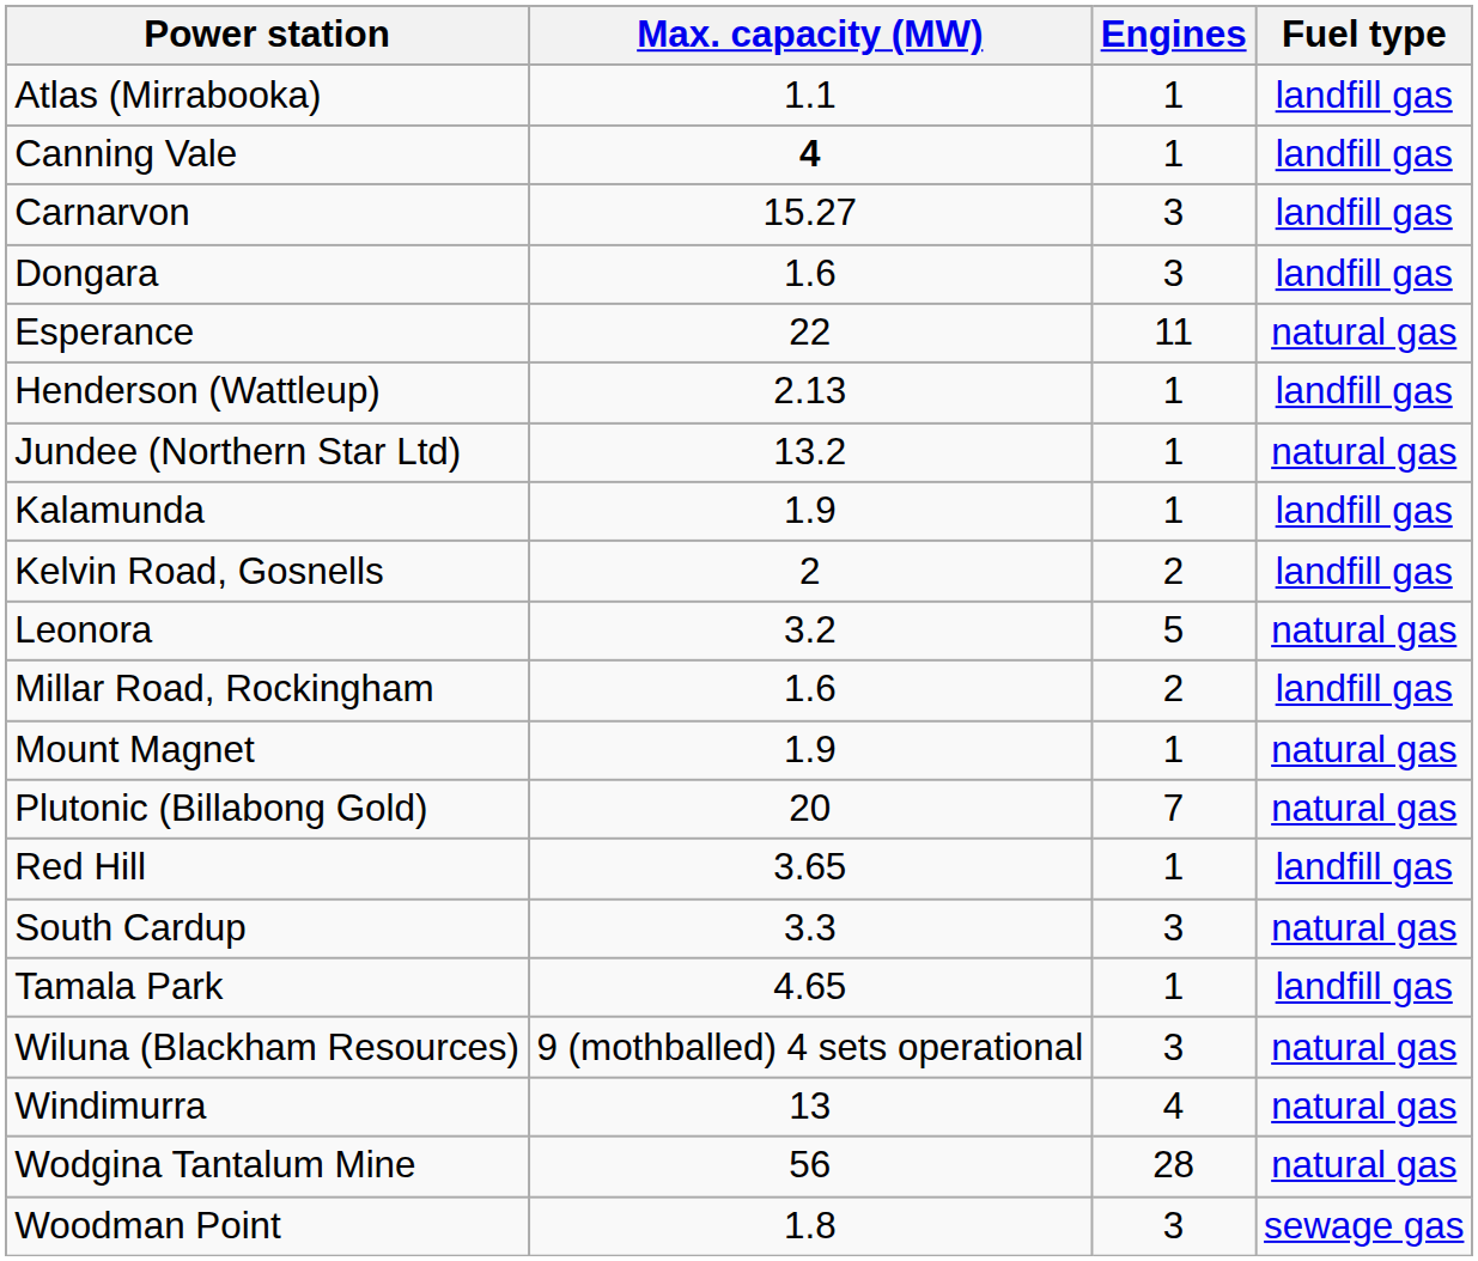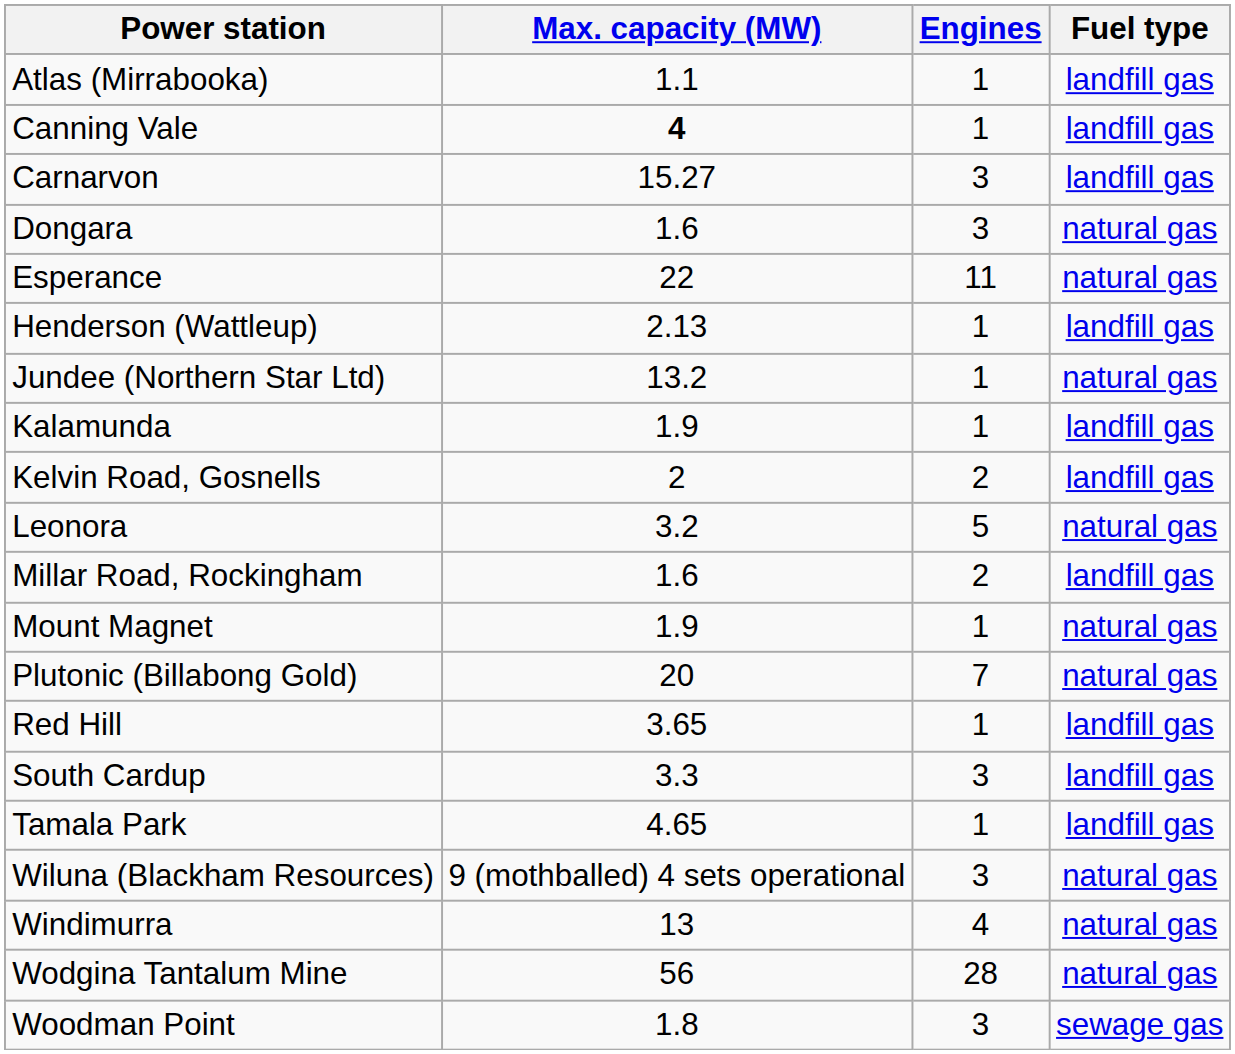 <table class="wikitable sortable" style="text-align: center">
 <tr>
 <th>Power station</th>
 <th><a href='#'>Max. capacity (MW)</a></th>
 <th><a href='#'>Engines</a></th>
 <th>Fuel type</th>
 </tr>
 <tr>
 <td align="left">Atlas (Mirrabooka)</td>
 <td>1.1</td>
 <td>1</td>
 <td><a href='#'>landfill gas</a></td>
 </tr>
 <tr>
 <td align="left">Canning Vale</td>
 <td><strong>4</strong></td>
 <td>1</td>
 <td><a href='#'>landfill gas</a></td>
 </tr>
 <tr>
 <td align="left">Carnarvon</td>
 <td>15.27</td>
 <td>3</td>
 <td><a href='#'>landfill gas</a></td>
 </tr>
 <tr>
 <td align="left">Dongara</td>
 <td>1.6</td>
 <td>3</td>
-<td><a href='#'>landfill gas</a></td>
+<td><a href='#'>natural gas</a></td>
 </tr>
 <tr>
 <td align="left">Esperance</td>
 <td>22</td>
 <td>11</td>
 <td><a href='#'>natural gas</a></td>
 </tr>
 <tr>
 <td align="left">Henderson (Wattleup)</td>
 <td>2.13</td>
 <td>1</td>
 <td><a href='#'>landfill gas</a></td>
 </tr>
 <tr>
 <td align="left">Jundee (Northern Star Ltd)</td>
 <td>13.2</td>
 <td>1</td>
 <td><a href='#'>natural gas</a></td>
 </tr>
 <tr>
 <td align="left">Kalamunda</td>
 <td>1.9</td>
 <td>1</td>
 <td><a href='#'>landfill gas</a></td>
 </tr>
 <tr>
 <td align="left">Kelvin Road, Gosnells</td>
 <td>2</td>
 <td>2</td>
 <td><a href='#'>landfill gas</a></td>
 </tr>
 <tr>
 <td align="left">Leonora</td>
 <td>3.2</td>
 <td>5</td>
 <td><a href='#'>natural gas</a></td>
 </tr>
 <tr>
 <td align="left">Millar Road, Rockingham</td>
 <td>1.6</td>
 <td>2</td>
 <td><a href='#'>landfill gas</a></td>
 </tr>
 <tr>
 <td align="left">Mount Magnet</td>
 <td>1.9</td>
 <td>1</td>
 <td><a href='#'>natural gas</a></td>
 </tr>
 <tr>
 <td align="left">Plutonic (Billabong Gold)</td>
 <td>20</td>
 <td>7</td>
 <td><a href='#'>natural gas</a></td>
 </tr>
 <tr>
 <td align="left">Red Hill</td>
 <td>3.65</td>
 <td>1</td>
 <td><a href='#'>landfill gas</a></td>
 </tr>
 <tr>
 <td align="left">South Cardup</td>
 <td>3.3</td>
 <td>3</td>
-<td><a href='#'>natural gas</a></td>
+<td><a href='#'>landfill gas</a></td>
 </tr>
 <tr>
 <td align="left">Tamala Park</td>
 <td>4.65</td>
 <td>1</td>
 <td><a href='#'>landfill gas</a></td>
 </tr>
 <tr>
 <td align="left">Wiluna (Blackham Resources)</td>
 <td>9 (mothballed) 4 sets operational</td>
 <td>3</td>
 <td><a href='#'>natural gas</a></td>
 </tr>
 <tr>
 <td align="left">Windimurra</td>
 <td>13</td>
 <td>4</td>
 <td><a href='#'>natural gas</a></td>
 </tr>
 <tr>
 <td align="left">Wodgina Tantalum Mine</td>
 <td>56</td>
 <td>28</td>
 <td><a href='#'>natural gas</a></td>
 </tr>
 <tr>
 <td align="left">Woodman Point</td>
 <td>1.8</td>
 <td>3</td>
 <td><a href='#'>sewage gas</a></td>
 </tr>
 </table>
